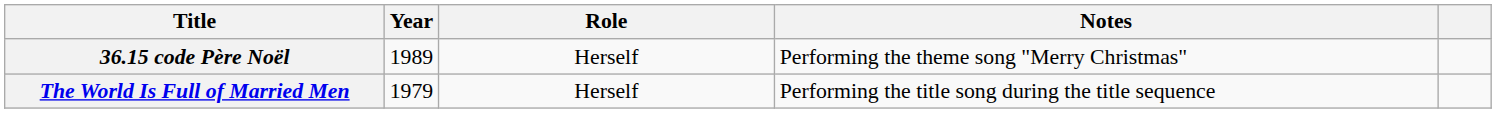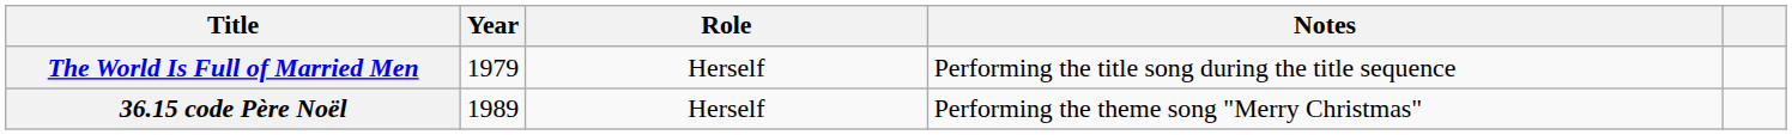 <table class="wikitable plainrowheaders sortable" style="text-align: center;">
 <tr>
 <th scope="col" style="width: 17em;">Title</th>
 <th scope="col" style="width: 2em;">Year</th>
 <th scope="col" style="width: 15em;">Role</th>
 <th scope="col" style="width: 30em;" class="unsortable">Notes</th>
 <th scope="col" style="width: 2em;" class="unsortable"></th>
 </tr>
 <tr>
+<th scope="row"><em><a href='#'>The World Is Full of Married Men</a></em></th>
+<td>1979</td>
+<td>Herself</td>
+<td style="text-align:left;">Performing the title song during the title sequence</td>
+<td></td>
+</tr>
+<tr>
 <th scope="row"><em>36.15 code Père Noël </em></th>
 <td>1989</td>
 <td>Herself</td>
 <td style="text-align:left;">Performing the theme song "Merry Christmas"</td>
 <td></td>
 </tr>
-<tr>
-<th scope="row"><em><a href='#'>The World Is Full of Married Men</a></em></th>
-<td>1979</td>
-<td>Herself</td>
-<td style="text-align:left;">Performing the title song during the title sequence</td>
-<td></td>
-</tr>
 </table>
